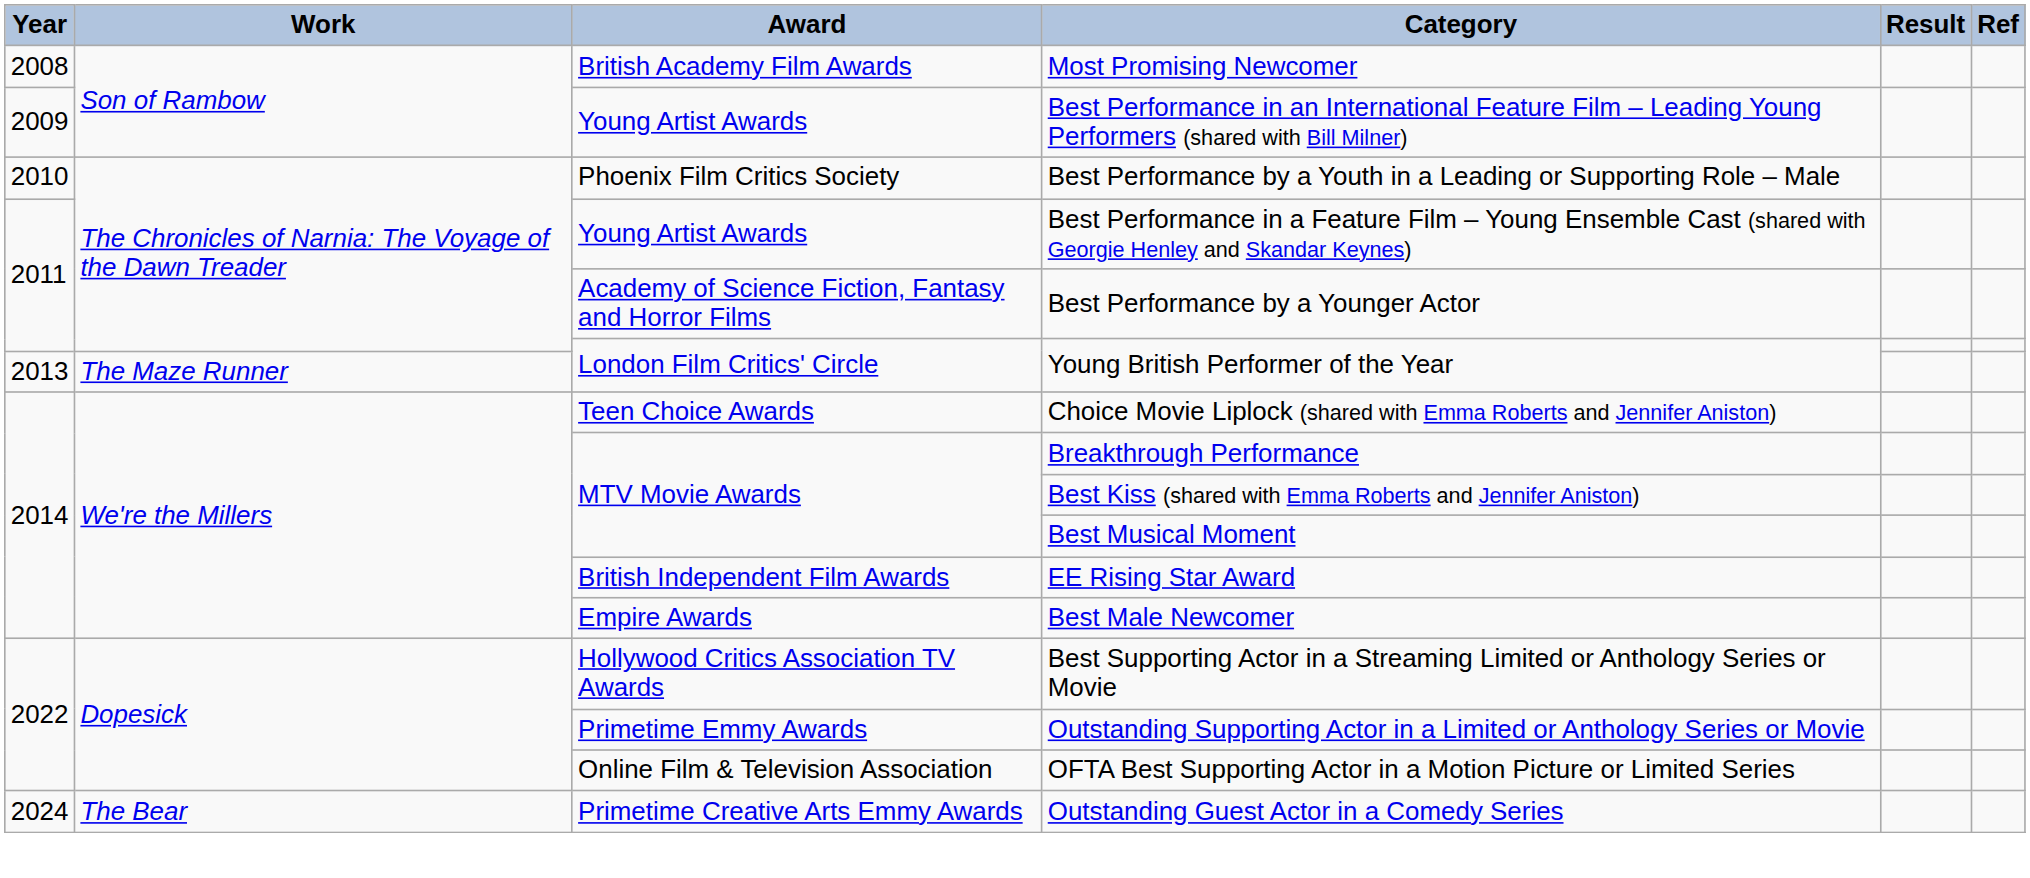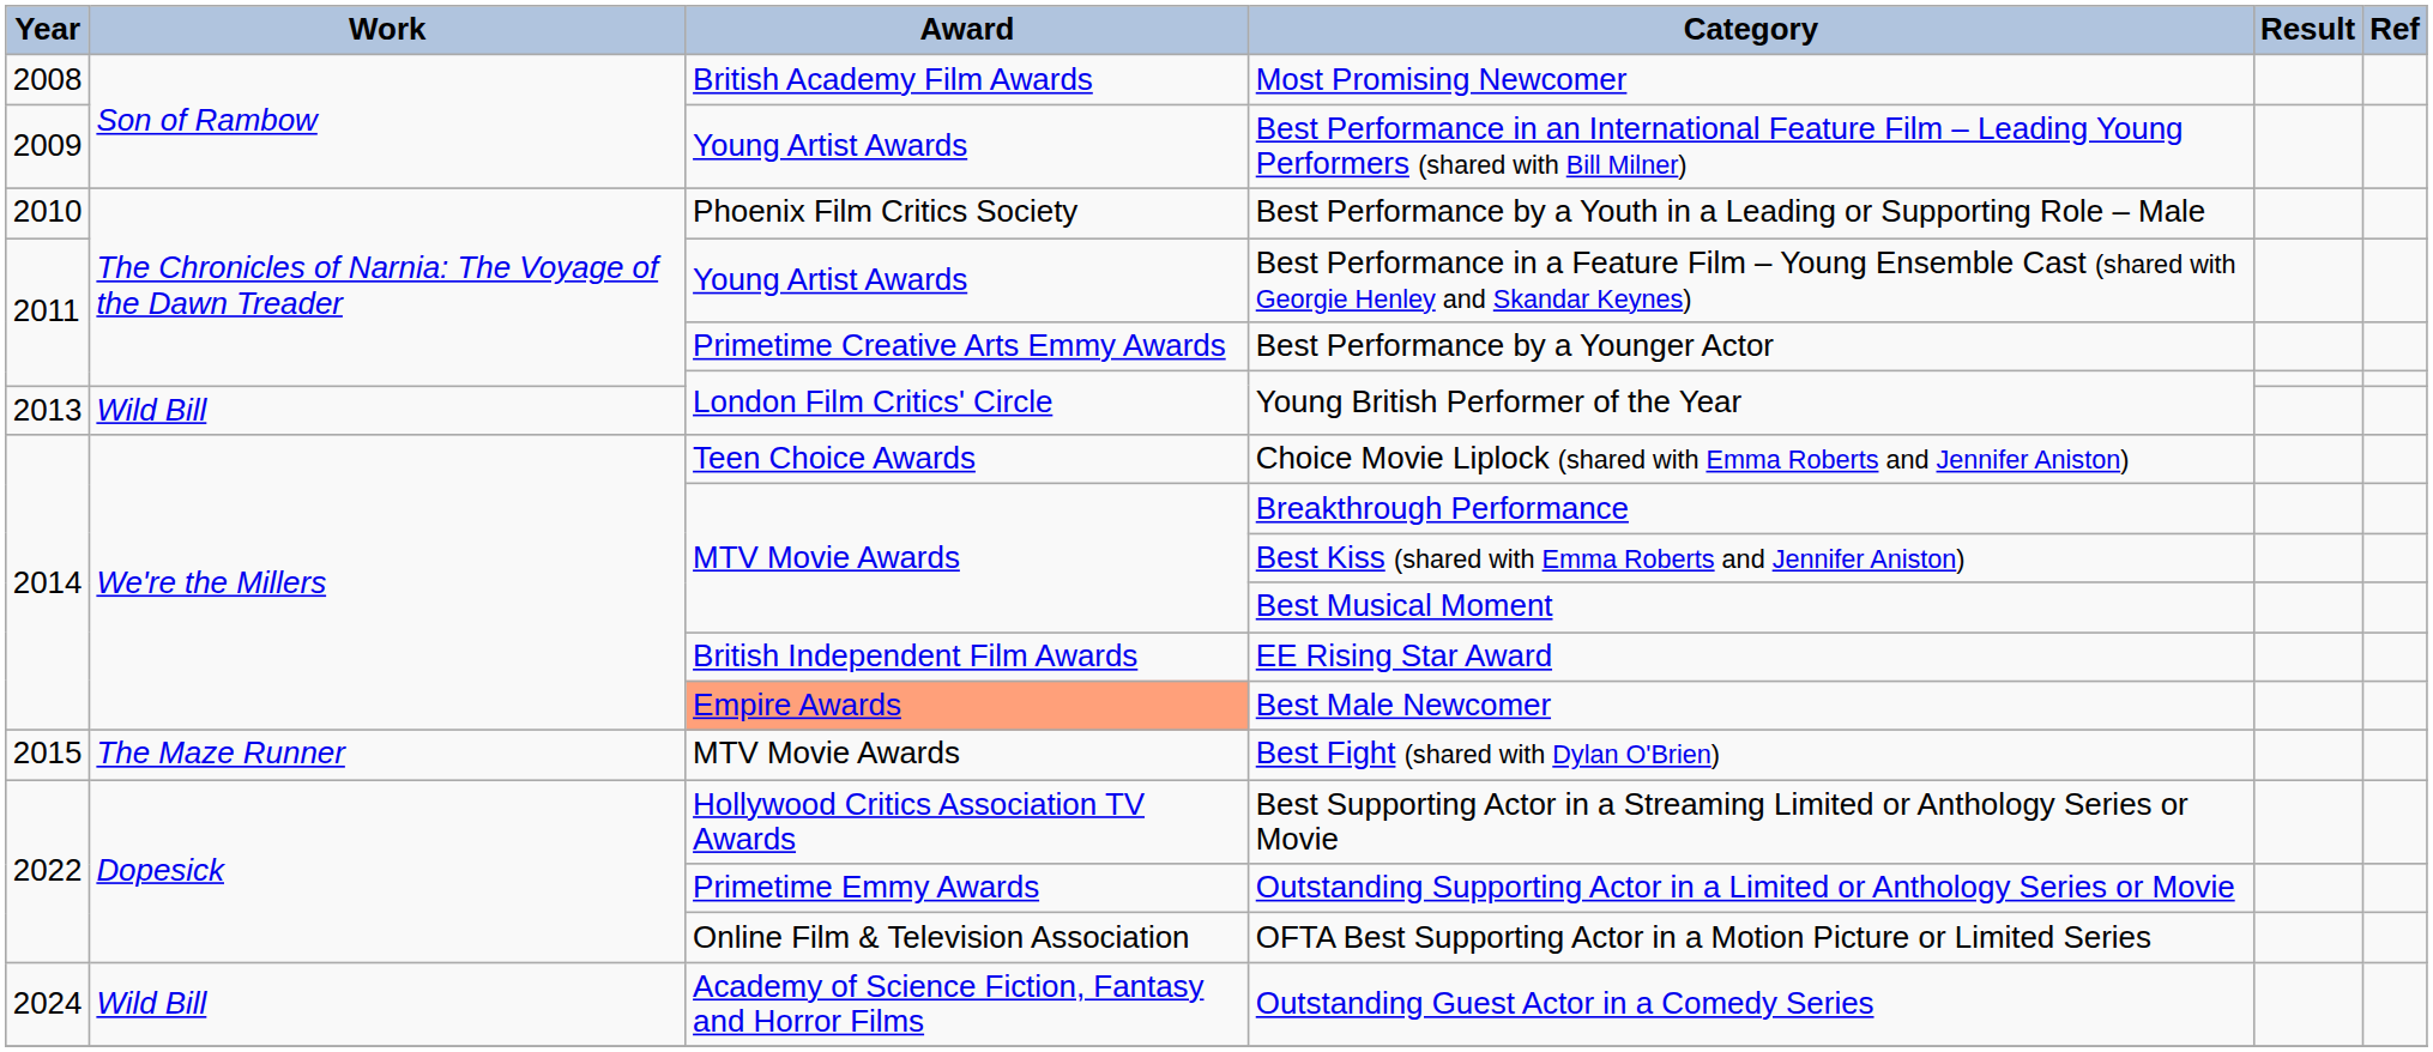 <table class="wikitable">
 <tr>
 <th style="background:#B0C4DE">Year</th>
 <th style="background:#B0C4DE">Work</th>
 <th style="background:#B0C4DE">Award</th>
 <th style="background:#B0C4DE">Category</th>
 <th style="background:#B0C4DE">Result</th>
 <th style="background:#B0C4DE">Ref</th>
 </tr>
 <tr>
 <td>2008</td>
 <td rowspan="2"><em><a href='#'>Son of Rambow</a></em></td>
 <td><a href='#'>British Academy Film Awards</a></td>
 <td><a href='#'>Most Promising Newcomer</a></td>
 <td></td>
 <td></td>
 </tr>
 <tr>
 <td>2009</td>
 <td><a href='#'>Young Artist Awards</a></td>
 <td><a href='#'>Best Performance in an International Feature Film – Leading Young Performers</a> <small>(shared with <a href='#'>Bill Milner</a>)</small></td>
 <td></td>
 <td></td>
 </tr>
 <tr>
 <td>2010</td>
 <td rowspan="4"><em><a href='#'>The Chronicles of Narnia: The Voyage of the Dawn Treader</a></em></td>
 <td>Phoenix Film Critics Society</td>
 <td>Best Performance by a Youth in a Leading or Supporting Role – Male</td>
 <td></td>
 <td></td>
 </tr>
 <tr>
 <td rowspan="3">2011</td>
 <td><a href='#'>Young Artist Awards</a></td>
 <td>Best Performance in a Feature Film – Young Ensemble Cast <small>(shared with <a href='#'>Georgie Henley</a> and <a href='#'>Skandar Keynes</a>)</small></td>
 <td></td>
 <td></td>
 </tr>
 <tr>
-<td><a href='#'>Academy of Science Fiction, Fantasy and Horror Films</a></td>
+<td><a href='#'>Primetime Creative Arts Emmy Awards</a></td>
 <td>Best Performance by a Younger Actor</td>
 <td></td>
 <td></td>
 </tr>
 <tr>
 <td rowspan="2"><a href='#'>London Film Critics' Circle</a></td>
 <td rowspan="2">Young British Performer of the Year</td>
 <td></td>
 <td></td>
 </tr>
 <tr>
 <td>2013</td>
-<td><em><a href='#'>The Maze Runner</a></em></td>
+<td><em><a href='#'>Wild Bill</a></em></td>
 <td></td>
 <td></td>
 </tr>
 <tr>
 <td rowspan="6">2014</td>
 <td rowspan="6"><em><a href='#'>We're the Millers</a></em></td>
 <td><a href='#'>Teen Choice Awards</a></td>
 <td>Choice Movie Liplock <small>(shared with <a href='#'>Emma Roberts</a> and <a href='#'>Jennifer Aniston</a>)</small></td>
 <td></td>
 <td></td>
 </tr>
 <tr>
 <td rowspan="3"><a href='#'>MTV Movie Awards</a></td>
 <td><a href='#'>Breakthrough Performance</a></td>
 <td></td>
 <td></td>
 </tr>
 <tr>
 <td><a href='#'>Best Kiss</a> <small>(shared with <a href='#'>Emma Roberts</a> and <a href='#'>Jennifer Aniston</a>)</small></td>
 <td></td>
 <td></td>
 </tr>
 <tr>
 <td><a href='#'>Best Musical Moment</a></td>
 <td></td>
 <td></td>
 </tr>
 <tr>
 <td><a href='#'>British Independent Film Awards</a></td>
 <td><a href='#'>EE Rising Star Award</a></td>
 <td></td>
 <td></td>
 </tr>
 <tr>
-<td><a href='#'>Empire Awards</a></td>
+<td style="background: lightsalmon;"><a href='#'>Empire Awards</a></td>
 <td><a href='#'>Best Male Newcomer</a></td>
+<td></td>
+<td></td>
+</tr>
+<tr>
+<td>2015</td>
+<td><em><a href='#'>The Maze Runner</a></em></td>
+<td>MTV Movie Awards</td>
+<td><a href='#'>Best Fight</a> <small>(shared with <a href='#'>Dylan O'Brien</a>)</small></td>
 <td></td>
 <td></td>
 </tr>
 <tr>
 <td rowspan="3">2022</td>
 <td rowspan="3"><em><a href='#'>Dopesick</a></em></td>
 <td><a href='#'>Hollywood Critics Association TV Awards</a></td>
 <td>Best Supporting Actor in a Streaming Limited or Anthology Series or Movie</td>
 <td></td>
 <td></td>
 </tr>
 <tr>
 <td><a href='#'>Primetime Emmy Awards</a></td>
 <td><a href='#'>Outstanding Supporting Actor in a Limited or Anthology Series or Movie</a></td>
 <td></td>
 <td></td>
 </tr>
 <tr>
 <td>Online Film & Television Association</td>
 <td>OFTA Best Supporting Actor in a Motion Picture or Limited Series</td>
 <td></td>
 <td></td>
 </tr>
 <tr>
 <td>2024</td>
-<td><em><a href='#'>The Bear</a></em></td>
-<td><a href='#'>Primetime Creative Arts Emmy Awards</a></td>
+<td><em><a href='#'>Wild Bill</a></em></td>
+<td><a href='#'>Academy of Science Fiction, Fantasy and Horror Films</a></td>
 <td><a href='#'>Outstanding Guest Actor in a Comedy Series</a></td>
 <td></td>
 <td></td>
 </tr>
 <tr>
 </tr>
 </table>
